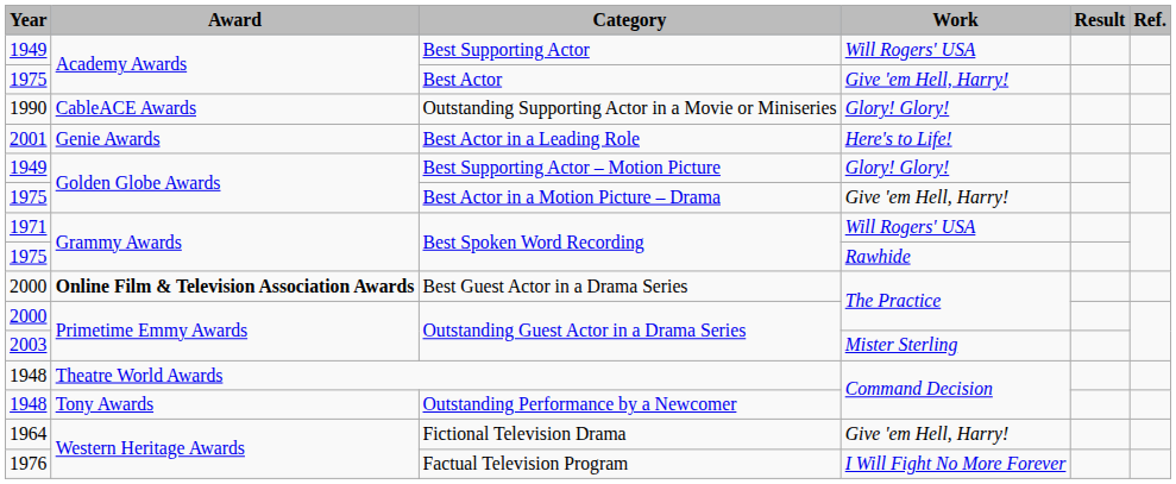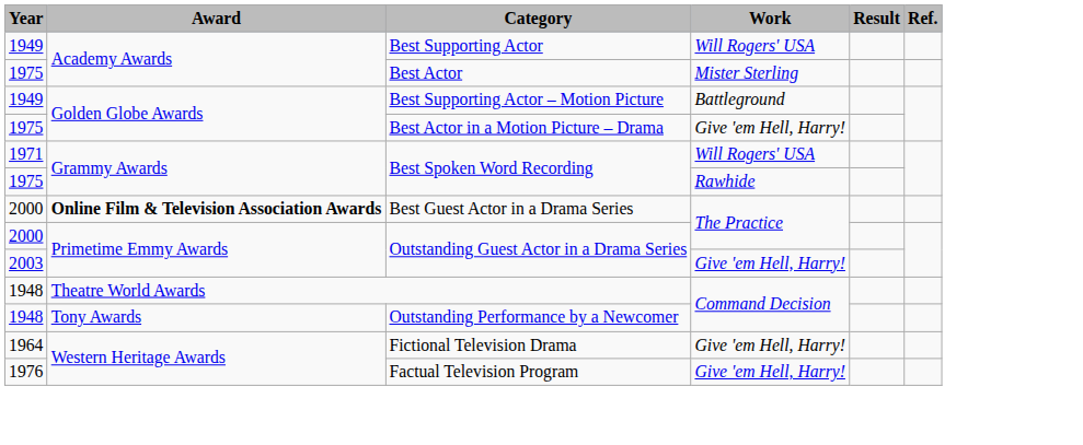 <table class="wikitable">
 <tr style="background:#b0c4de; text-align:center;">
 <th style="background:#bcbcbc;">Year</th>
 <th style="background:#bcbcbc;">Award</th>
 <th style="background:#bcbcbc;">Category</th>
 <th style="background:#bcbcbc;">Work</th>
 <th style="background:#bcbcbc;">Result</th>
 <th style="background:#bcbcbc;">Ref.</th>
 </tr>
 <tr>
 <td><a href='#'>1949</a></td>
 <td rowspan="2"><a href='#'>Academy Awards</a></td>
 <td><a href='#'>Best Supporting Actor</a></td>
 <td><em><a href='#'>Will Rogers' USA</a></em></td>
 <td></td>
 <td align="center"></td>
 </tr>
 <tr>
 <td><a href='#'>1975</a></td>
 <td><a href='#'>Best Actor</a></td>
-<td><em><a href='#'>Give 'em Hell, Harry!</a></em></td>
-<td></td>
-<td align="center"></td>
-</tr>
-<tr>
-<td>1990</td>
-<td><a href='#'>CableACE Awards</a></td>
-<td>Outstanding Supporting Actor in a Movie or Miniseries</td>
-<td><em><a href='#'>Glory! Glory!</a></em></td>
-<td></td>
-<td align="center"></td>
-</tr>
-<tr>
-<td><a href='#'>2001</a></td>
-<td><a href='#'>Genie Awards</a></td>
-<td><a href='#'>Best Actor in a Leading Role</a></td>
-<td><em><a href='#'>Here's to Life!</a></em></td>
+<td><em><a href='#'>Mister Sterling</a></em></td>
 <td></td>
 <td align="center"></td>
 </tr>
 <tr>
 <td><a href='#'>1949</a></td>
 <td rowspan="2"><a href='#'>Golden Globe Awards</a></td>
 <td><a href='#'>Best Supporting Actor – Motion Picture</a></td>
-<td><em><a href='#'>Glory! Glory!</a></em></td>
+<td><em>Battleground</em></td>
 <td></td>
 <td rowspan="2" align="center"></td>
 </tr>
 <tr>
 <td><a href='#'>1975</a></td>
 <td><a href='#'>Best Actor in a Motion Picture – Drama</a></td>
 <td><em>Give 'em Hell, Harry!</em></td>
 <td></td>
 </tr>
 <tr>
 <td><a href='#'>1971</a></td>
 <td rowspan="2"><a href='#'>Grammy Awards</a></td>
 <td rowspan="2"><a href='#'>Best Spoken Word Recording</a></td>
 <td><em><a href='#'>Will Rogers' USA</a></em></td>
 <td></td>
 <td rowspan="2" align="center"></td>
 </tr>
 <tr>
 <td><a href='#'>1975</a></td>
 <td><em><a href='#'>Rawhide</a></em> </td>
 <td></td>
 </tr>
 <tr>
 <td>2000</td>
 <td><strong>Online Film & Television Association Awards</strong></td>
 <td>Best Guest Actor in a Drama Series</td>
 <td rowspan="2"><em><a href='#'>The Practice</a></em></td>
 <td></td>
 <td align="center"></td>
 </tr>
 <tr>
 <td><a href='#'>2000</a></td>
 <td rowspan="2"><a href='#'>Primetime Emmy Awards</a></td>
 <td rowspan="2"><a href='#'>Outstanding Guest Actor in a Drama Series</a></td>
 <td></td>
 <td rowspan="2" align="center"></td>
 </tr>
 <tr>
 <td><a href='#'>2003</a></td>
-<td><em><a href='#'>Mister Sterling</a></em></td>
+<td><em><a href='#'>Give 'em Hell, Harry!</a></em></td>
 <td></td>
 </tr>
 <tr>
 <td>1948</td>
 <td colspan="2"><a href='#'>Theatre World Awards</a></td>
 <td rowspan="2"><em><a href='#'>Command Decision</a></em></td>
 <td></td>
 <td align="center"></td>
 </tr>
 <tr>
 <td><a href='#'>1948</a></td>
 <td><a href='#'>Tony Awards</a></td>
 <td><a href='#'>Outstanding Performance by a Newcomer</a></td>
 <td></td>
 <td align="center"></td>
 </tr>
 <tr>
 <td>1964</td>
 <td rowspan="2"><a href='#'>Western Heritage Awards</a></td>
 <td>Fictional Television Drama</td>
 <td><em>Give 'em Hell, Harry!</em></td>
 <td></td>
 <td align="center"></td>
 </tr>
 <tr>
 <td>1976</td>
 <td>Factual Television Program</td>
-<td><em><a href='#'>I Will Fight No More Forever</a></em></td>
+<td><em><a href='#'>Give 'em Hell, Harry!</a></em></td>
 <td></td>
 <td align="center"></td>
 </tr>
 </table>
